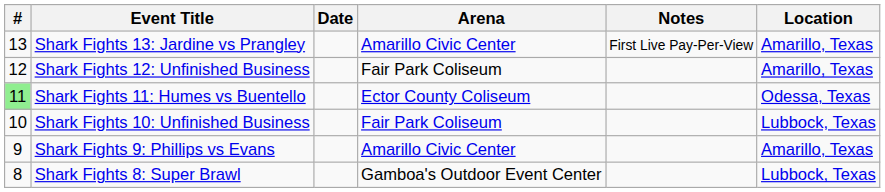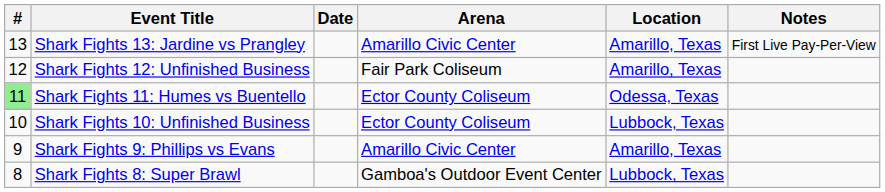 <table class="sortable wikitable succession-box" style="font-size:90%;">
 <tr>
 <th scope="col">#</th>
 <th scope="col">Event Title</th>
 <th scope="col">Date</th>
 <th scope="col">Arena</th>
+<th scope="col">Location</th>
 <th scope="col">Notes</th>
-<th scope="col">Location</th>
 </tr>
 <tr>
 <td align=center>13</td>
 <td><a href='#'>Shark Fights 13: Jardine vs Prangley</a></td>
 <td></td>
 <td><a href='#'>Amarillo Civic Center</a></td>
+<td><a href='#'>Amarillo, Texas</a></td>
 <td><small>First Live Pay-Per-View</small></td>
-<td><a href='#'>Amarillo, Texas</a></td>
 </tr>
 <tr>
 <td align=center>12</td>
 <td><a href='#'>Shark Fights 12: Unfinished Business</a></td>
 <td></td>
 <td>Fair Park Coliseum</td>
+<td><a href='#'>Amarillo, Texas</a></td>
 <td></td>
-<td><a href='#'>Amarillo, Texas</a></td>
 </tr>
 <tr>
 <td align=center style="background: lightgreen;">11</td>
 <td><a href='#'>Shark Fights 11: Humes vs Buentello</a></td>
 <td></td>
 <td><a href='#'>Ector County Coliseum</a></td>
+<td><a href='#'>Odessa, Texas</a></td>
 <td></td>
-<td><a href='#'>Odessa, Texas</a></td>
 </tr>
 <tr>
 <td align=center>10</td>
 <td><a href='#'>Shark Fights 10: Unfinished Business</a></td>
 <td></td>
-<td><a href='#'>Fair Park Coliseum</a></td>
+<td><a href='#'>Ector County Coliseum</a></td>
+<td><a href='#'>Lubbock, Texas</a></td>
 <td></td>
-<td><a href='#'>Lubbock, Texas</a></td>
 </tr>
 <tr>
 <td align=center>9</td>
 <td><a href='#'>Shark Fights 9: Phillips vs Evans</a></td>
 <td></td>
 <td><a href='#'>Amarillo Civic Center</a></td>
+<td><a href='#'>Amarillo, Texas</a></td>
 <td></td>
-<td><a href='#'>Amarillo, Texas</a></td>
 </tr>
 <tr>
 <td align=center>8</td>
 <td><a href='#'>Shark Fights 8: Super Brawl</a></td>
 <td></td>
 <td>Gamboa's Outdoor Event Center</td>
+<td><a href='#'>Lubbock, Texas</a></td>
 <td></td>
-<td><a href='#'>Lubbock, Texas</a></td>
 </tr>
 </table>
